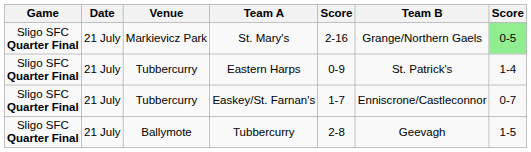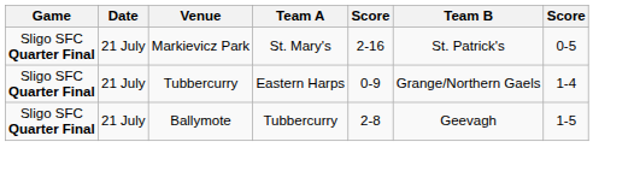 <table class="wikitable">
 <tr>
 <th>Game</th>
 <th>Date</th>
 <th>Venue</th>
 <th>Team A</th>
 <th>Score</th>
 <th>Team B</th>
 <th>Score</th>
 </tr>
 <tr align="center">
 <td>Sligo SFC<br><strong>Quarter Final</strong></td>
 <td>21 July</td>
 <td>Markievicz Park</td>
 <td>St. Mary's</td>
 <td>2-16</td>
-<td>Grange/Northern Gaels</td>
-<td style="background: lightgreen;">0-5</td>
+<td>St. Patrick's</td>
+<td>0-5</td>
 </tr>
 <tr align="center">
 <td>Sligo SFC<br><strong>Quarter Final</strong></td>
 <td>21 July</td>
 <td>Tubbercurry</td>
 <td>Eastern Harps</td>
 <td>0-9</td>
-<td>St. Patrick's</td>
+<td>Grange/Northern Gaels</td>
 <td>1-4</td>
-</tr>
-<tr align="center">
-<td>Sligo SFC<br><strong>Quarter Final</strong></td>
-<td>21 July</td>
-<td>Tubbercurry</td>
-<td>Easkey/St. Farnan's</td>
-<td>1-7</td>
-<td>Enniscrone/Castleconnor</td>
-<td>0-7</td>
 </tr>
 <tr align="center">
 <td>Sligo SFC<br><strong>Quarter Final</strong></td>
 <td>21 July</td>
 <td>Ballymote</td>
 <td>Tubbercurry</td>
 <td>2-8</td>
 <td>Geevagh</td>
 <td>1-5</td>
 </tr>
 </table>
